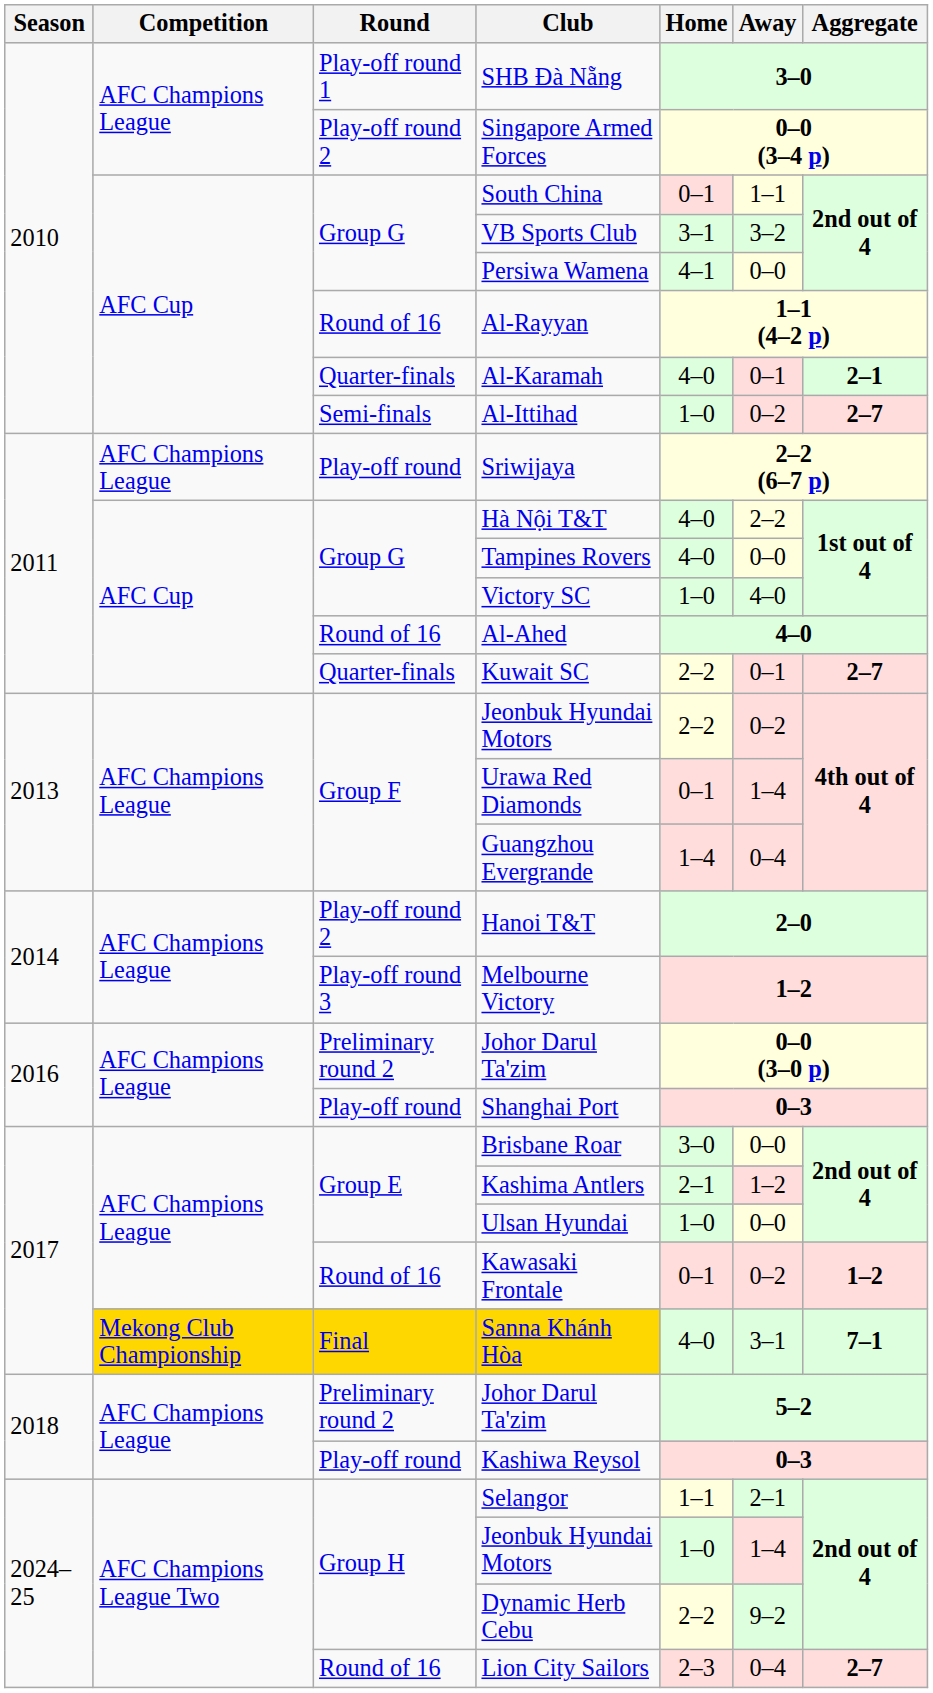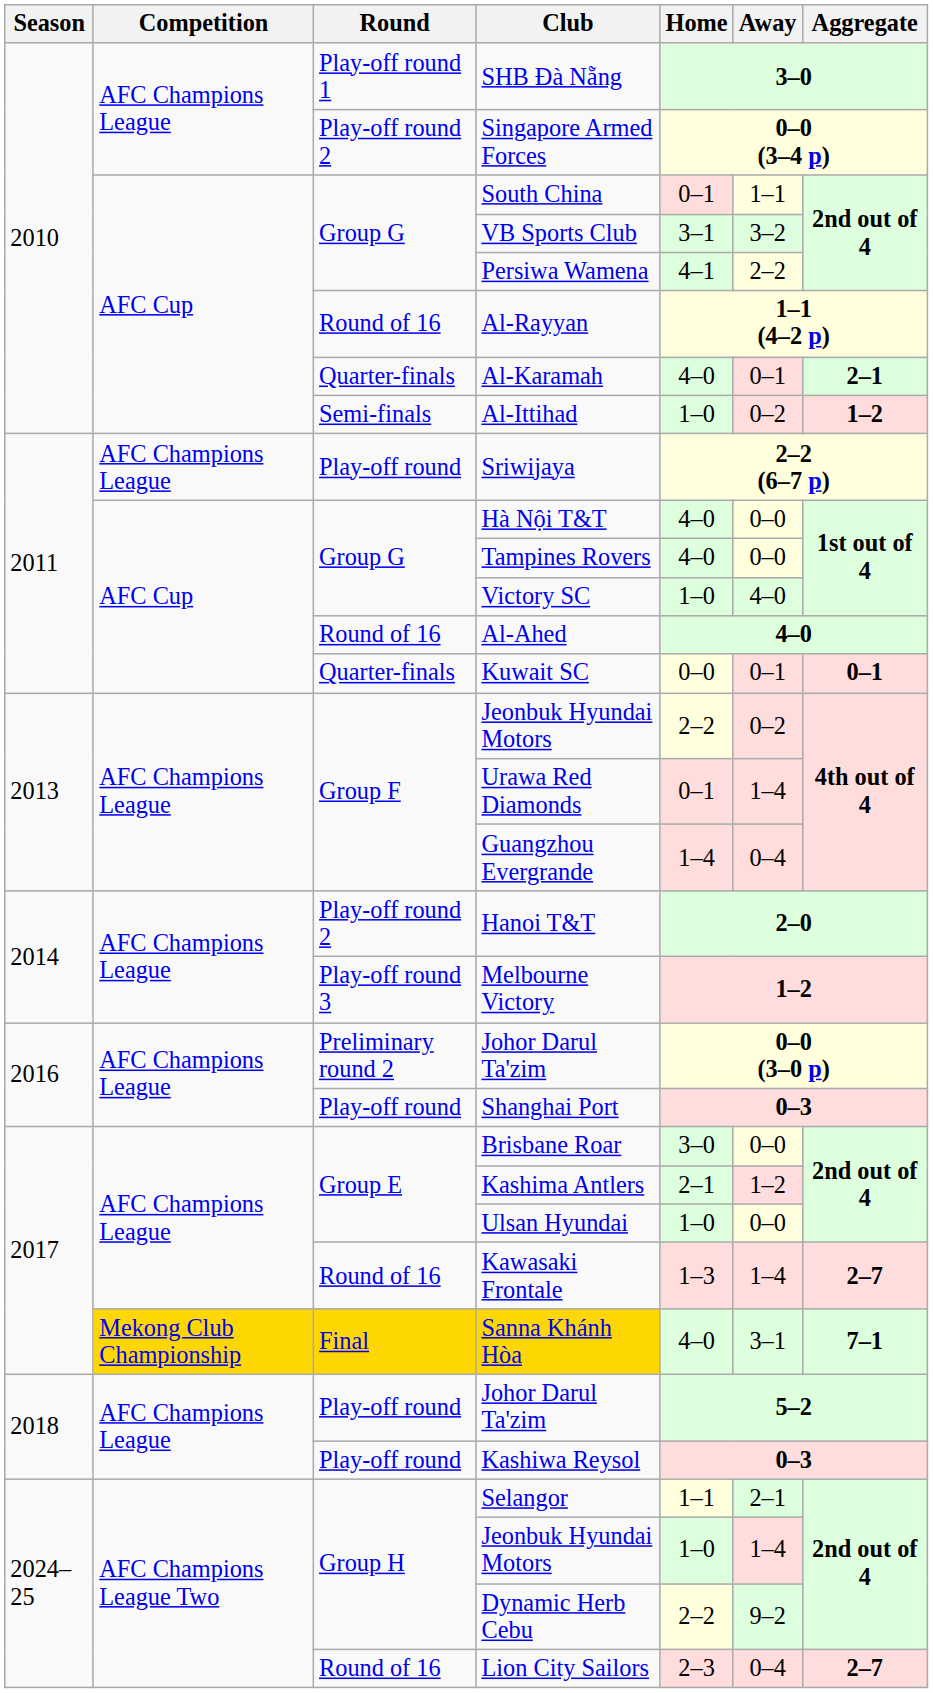 <table class="wikitable collapsible collapsed">
 <tr>
 <th>Season</th>
 <th>Competition</th>
 <th>Round</th>
 <th>Club</th>
 <th>Home</th>
 <th>Away</th>
 <th>Aggregate</th>
 </tr>
 <tr>
 <td rowspan="8">2010</td>
 <td rowspan="2"><a href='#'>AFC Champions League</a></td>
 <td><a href='#'>Play-off round 1</a></td>
 <td> <a href='#'>SHB Đà Nẵng</a></td>
 <td colspan=3; style="text-align:center; background:#ddffdd;"><strong>3–0</strong></td>
 </tr>
 <tr>
 <td><a href='#'>Play-off round 2</a></td>
 <td> <a href='#'>Singapore Armed Forces</a></td>
 <td colspan=3; style="text-align:center; background:#ffffdd;"><strong>0–0 <br>(3–4 <a href='#'>p</a>)</strong></td>
 </tr>
 <tr>
 <td rowspan="6"><a href='#'>AFC Cup</a></td>
 <td rowspan="3"><a href='#'>Group G</a></td>
 <td> <a href='#'>South China</a></td>
 <td style="text-align:center; background:#ffdddd;">0–1</td>
 <td style="text-align:center; background:#ffffdd;">1–1</td>
 <td rowspan="3" style="text-align:center; background:#ddffdd;"><strong>2nd out of 4</strong></td>
 </tr>
 <tr>
 <td> <a href='#'>VB Sports Club</a></td>
 <td style="text-align:center; background:#ddffdd;">3–1</td>
 <td style="text-align:center; background:#ddffdd;">3–2</td>
 </tr>
 <tr>
 <td> <a href='#'>Persiwa Wamena</a></td>
 <td style="text-align:center; background:#ddffdd;">4–1</td>
-<td style="text-align:center; background:#ffffdd;">0–0</td>
+<td style="text-align:center; background:#ffffdd;">2–2</td>
 </tr>
 <tr>
 <td><a href='#'>Round of 16</a></td>
 <td> <a href='#'>Al-Rayyan</a></td>
 <td colspan=3; style="text-align:center; background:#ffffdd;"><strong>1–1 <br>(4–2 <a href='#'>p</a>)</strong></td>
 </tr>
 <tr>
 <td><a href='#'>Quarter-finals</a></td>
 <td> <a href='#'>Al-Karamah</a></td>
 <td style="text-align:center; background:#ddffdd;">4–0</td>
 <td style="text-align:center; background:#ffdddd;">0–1</td>
 <td style="text-align:center; background:#ddffdd;"><strong>2–1</strong></td>
 </tr>
 <tr>
 <td><a href='#'>Semi-finals</a></td>
 <td> <a href='#'>Al-Ittihad</a></td>
 <td style="text-align:center; background:#ddffdd;">1–0</td>
 <td style="text-align:center; background:#ffdddd;">0–2</td>
-<td style="text-align:center; background:#ffdddd;"><strong>2–7</strong></td>
+<td style="text-align:center; background:#ffdddd;"><strong>1–2</strong></td>
 </tr>
 <tr>
 <td rowspan="6">2011</td>
 <td><a href='#'>AFC Champions League</a></td>
 <td><a href='#'>Play-off round</a></td>
 <td> <a href='#'>Sriwijaya</a></td>
 <td colspan=3; style="text-align:center; background:#ffffdd;"><strong>2–2 <br>(6–7 <a href='#'>p</a>)</strong></td>
 </tr>
 <tr>
 <td rowspan="5"><a href='#'>AFC Cup</a></td>
 <td rowspan="3"><a href='#'>Group G</a></td>
 <td> <a href='#'>Hà Nội T&T</a></td>
 <td style="text-align:center; background:#ddffdd;">4–0</td>
-<td style="text-align:center; background:#ffffdd;">2–2</td>
+<td style="text-align:center; background:#ffffdd;">0–0</td>
 <td rowspan="3" style="text-align:center; background:#ddffdd;"><strong>1st out of 4</strong></td>
 </tr>
 <tr>
 <td> <a href='#'>Tampines Rovers</a></td>
 <td style="text-align:center; background:#ddffdd;">4–0</td>
 <td style="text-align:center; background:#ffffdd;">0–0</td>
 </tr>
 <tr>
 <td> <a href='#'>Victory SC</a></td>
 <td style="text-align:center; background:#ddffdd;">1–0</td>
 <td style="text-align:center; background:#ddffdd;">4–0</td>
 </tr>
 <tr>
 <td><a href='#'>Round of 16</a></td>
 <td> <a href='#'>Al-Ahed</a></td>
 <td colspan=3; style="text-align:center; background:#ddffdd;"><strong>4–0</strong></td>
 </tr>
 <tr>
 <td><a href='#'>Quarter-finals</a></td>
 <td> <a href='#'>Kuwait SC</a></td>
-<td style="text-align:center; background:#ffffdd;">2–2</td>
+<td style="text-align:center; background:#ffffdd;">0–0</td>
 <td style="text-align:center; background:#ffdddd;">0–1</td>
-<td style="text-align:center; background:#ffdddd;"><strong>2–7</strong></td>
+<td style="text-align:center; background:#ffdddd;"><strong>0–1</strong></td>
 </tr>
 <tr>
 <td rowspan="3">2013</td>
 <td rowspan="3"><a href='#'>AFC Champions League</a></td>
 <td rowspan="3"><a href='#'>Group F</a></td>
 <td> <a href='#'>Jeonbuk Hyundai Motors</a></td>
 <td style="text-align:center; background:#ffffdd;">2–2</td>
 <td style="text-align:center; background:#ffdddd;">0–2</td>
 <td rowspan="3" style="text-align:center; background:#ffdddd;"><strong>4th out of 4</strong></td>
 </tr>
 <tr>
 <td> <a href='#'>Urawa Red Diamonds</a></td>
 <td style="text-align:center; background:#ffdddd;">0–1</td>
 <td style="text-align:center; background:#ffdddd;">1–4</td>
 </tr>
 <tr>
 <td> <a href='#'>Guangzhou Evergrande</a></td>
 <td style="text-align:center; background:#ffdddd;">1–4</td>
 <td style="text-align:center; background:#ffdddd;">0–4</td>
 </tr>
 <tr>
 <td rowspan="2">2014</td>
 <td rowspan="2"><a href='#'>AFC Champions League</a></td>
 <td><a href='#'>Play-off round 2</a></td>
 <td> <a href='#'>Hanoi T&T</a></td>
 <td colspan=3; style="text-align:center; background:#ddffdd;"><strong>2–0</strong></td>
 </tr>
 <tr>
 <td><a href='#'>Play-off round 3</a></td>
 <td> <a href='#'>Melbourne Victory</a></td>
 <td colspan=3; style="text-align:center; background:#ffdddd;"><strong>1–2</strong></td>
 </tr>
 <tr>
 <td rowspan="2">2016</td>
 <td rowspan="2"><a href='#'>AFC Champions League</a></td>
 <td><a href='#'>Preliminary round 2</a></td>
 <td> <a href='#'>Johor Darul Ta'zim</a></td>
 <td colspan=3; style="text-align:center; background:#ffffdd;"><strong>0–0 <br>(3–0 <a href='#'>p</a>)</strong></td>
 </tr>
 <tr>
 <td><a href='#'>Play-off round</a></td>
 <td> <a href='#'>Shanghai Port</a></td>
 <td colspan=3; style="text-align:center; background:#ffdddd;"><strong>0–3</strong></td>
 </tr>
 <tr>
 <td rowspan="5">2017</td>
 <td rowspan="4"><a href='#'>AFC Champions League</a></td>
 <td rowspan="3"><a href='#'>Group E</a></td>
 <td> <a href='#'>Brisbane Roar</a></td>
 <td style="text-align:center; background:#ddffdd;">3–0</td>
 <td style="text-align:center; background:#ffffdd;">0–0</td>
 <td rowspan="3" style="text-align:center; background:#ddffdd;"><strong>2nd out of 4</strong></td>
 </tr>
 <tr>
 <td> <a href='#'>Kashima Antlers</a></td>
 <td style="text-align:center; background:#ddffdd;">2–1</td>
 <td style="text-align:center; background:#ffdddd;">1–2</td>
 </tr>
 <tr>
 <td> <a href='#'>Ulsan Hyundai</a></td>
 <td style="text-align:center; background:#ddffdd;">1–0</td>
 <td style="text-align:center; background:#ffffdd;">0–0</td>
 </tr>
 <tr>
 <td><a href='#'>Round of 16</a></td>
 <td> <a href='#'>Kawasaki Frontale</a></td>
-<td style="text-align:center; background:#ffdddd;">0–1</td>
-<td style="text-align:center; background:#ffdddd;">0–2</td>
-<td style="text-align:center; background:#ffdddd;"><strong>1–2</strong></td>
+<td style="text-align:center; background:#ffdddd;">1–3</td>
+<td style="text-align:center; background:#ffdddd;">1–4</td>
+<td style="text-align:center; background:#ffdddd;"><strong>2–7</strong></td>
 </tr>
 <tr>
 <td rowspan="1" style="background:#ffd700;"><a href='#'>Mekong Club Championship</a></td>
 <td style="background:#ffd700;"><a href='#'>Final</a></td>
 <td style="background:#ffd700;"> <a href='#'>Sanna Khánh Hòa</a></td>
 <td style="text-align:center; background:#ddffdd;">4–0</td>
 <td style="text-align:center; background:#ddffdd;">3–1</td>
 <td style="text-align:center; background:#ddffdd;"><strong>7–1</strong></td>
 </tr>
 <tr>
 <td rowspan="2">2018</td>
 <td rowspan="2"><a href='#'>AFC Champions League</a></td>
-<td><a href='#'>Preliminary round 2</a></td>
+<td><a href='#'>Play-off round</a></td>
 <td> <a href='#'>Johor Darul Ta'zim</a></td>
 <td colspan=3; style="text-align:center; background:#ddffdd;"><strong>5–2</strong></td>
 </tr>
 <tr>
 <td><a href='#'>Play-off round</a></td>
 <td> <a href='#'>Kashiwa Reysol</a></td>
 <td colspan=3; style="text-align:center; background:#ffdddd;"><strong>0–3</strong></td>
 </tr>
 <tr>
 <td rowspan="4">2024–25</td>
 <td rowspan="4"><a href='#'>AFC Champions League Two</a></td>
 <td rowspan="3"><a href='#'>Group H</a></td>
 <td> <a href='#'>Selangor</a></td>
 <td style="text-align:center; background:#ffffdd;">1–1</td>
 <td style="text-align:center; background:#ddffdd;">2–1</td>
 <td rowspan="3" style="text-align:center; background:#ddffdd;"><strong>2nd out of 4</strong></td>
 </tr>
 <tr>
 <td> <a href='#'>Jeonbuk Hyundai Motors</a></td>
 <td style="text-align:center;background:#ddffdd;">1–0</td>
 <td style="text-align:center; background:#ffdddd;">1–4</td>
 </tr>
 <tr>
 <td> <a href='#'>Dynamic Herb Cebu</a></td>
 <td style="text-align:center; background:#ffffdd;">2–2</td>
 <td style="text-align:center; background:#ddffdd;">9–2</td>
 </tr>
 <tr>
 <td><a href='#'>Round of 16</a></td>
 <td> <a href='#'>Lion City Sailors</a></td>
 <td style="text-align:center; background:#ffdddd;">2–3</td>
 <td style="text-align:center; background:#ffdddd;">0–4</td>
 <td style="text-align:center; background:#ffdddd;"><strong>2–7</strong></td>
 </tr>
 </table>
